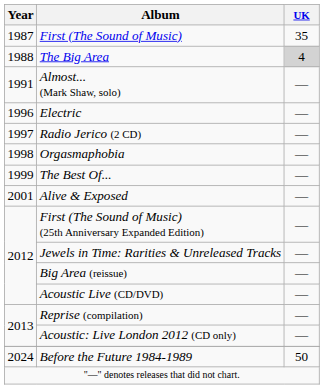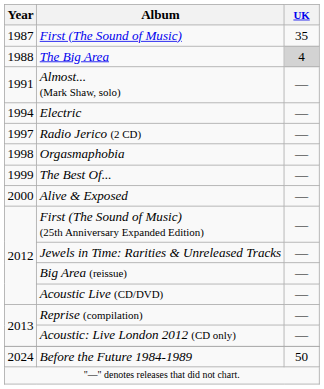 <table class="wikitable">
 <tr>
 <th>Year</th>
 <th>Album</th>
 <th style="width:35px;"><small><a href='#'>UK</a></small><br></th>
 </tr>
 <tr>
 <td>1987</td>
 <td><em><a href='#'>First (The Sound of Music)</a></em></td>
 <td align=center>35</td>
 </tr>
 <tr>
 <td>1988</td>
 <td><em><a href='#'>The Big Area</a></em></td>
 <td align=center style="background: lightgrey;">4</td>
 </tr>
 <tr>
 <td>1991</td>
 <td><em>Almost...</em> <br><small>(Mark Shaw, solo)</small></td>
 <td align=center>—</td>
 </tr>
 <tr>
-<td>1996</td>
+<td>1994</td>
 <td><em>Electric</em></td>
 <td align=center>—</td>
 </tr>
 <tr>
 <td>1997</td>
 <td><em>Radio Jerico</em> <small>(2 CD)</small></td>
 <td align=center>—</td>
 </tr>
 <tr>
 <td>1998</td>
 <td><em>Orgasmaphobia</em></td>
 <td align=center>—</td>
 </tr>
 <tr>
 <td>1999</td>
 <td><em>The Best Of...</em></td>
 <td align=center>—</td>
 </tr>
 <tr>
-<td>2001</td>
+<td>2000</td>
 <td><em>Alive & Exposed</em></td>
 <td align=center>—</td>
 </tr>
 <tr>
 <td rowspan="4">2012</td>
 <td><em>First (The Sound of Music)</em> <br><small>(25th Anniversary Expanded Edition)</small></td>
 <td align=center>—</td>
 </tr>
 <tr>
 <td><em>Jewels in Time: Rarities & Unreleased Tracks</em></td>
 <td align=center>—</td>
 </tr>
 <tr>
 <td><em>Big Area</em> <small>(reissue)</small></td>
 <td align=center>—</td>
 </tr>
 <tr>
 <td><em>Acoustic Live</em> <small>(CD/DVD)</small></td>
 <td align=center>—</td>
 </tr>
 <tr>
 <td rowspan="2">2013</td>
 <td><em>Reprise</em> <small>(compilation)</small></td>
 <td align=center>—</td>
 </tr>
 <tr>
 <td><em>Acoustic: Live London 2012</em> <small>(CD only)</small></td>
 <td align=center>—</td>
 </tr>
 <tr>
 </tr>
 <tr>
 <td>2024</td>
 <td><em>Before the Future 1984-1989</em></td>
 <td align=center>50</td>
 </tr>
 <tr>
 <td colspan="4" style="text-align:center; font-size:9pt;">"—" denotes releases that did not chart.</td>
 </tr>
 </table>
